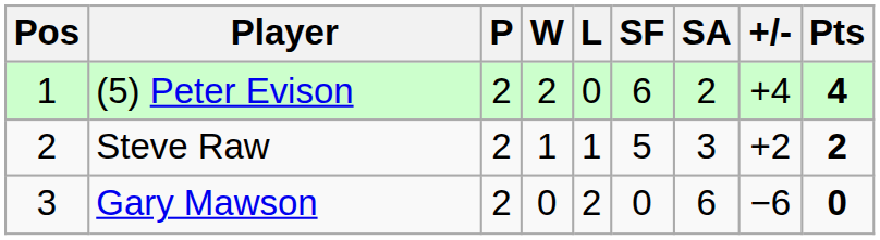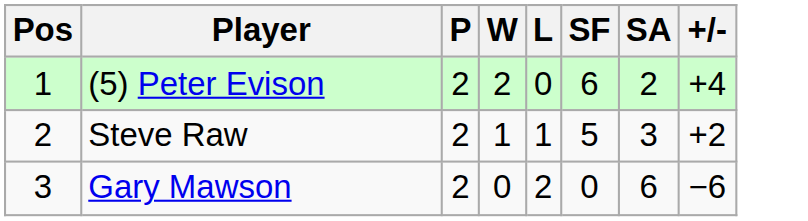 <table class="wikitable" style="text-align:center; margin: 1em auto 1em auto, align:left">
 <tr>
 <th width=20>Pos</th>
 <th width=168>Player</th>
 <th width=3>P</th>
 <th width=3>W</th>
 <th width=3>L</th>
 <th width=20>SF</th>
 <th width=20>SA</th>
 <th width=20>+/-</th>
-<th width=20>Pts</th>
 </tr>
 <tr align=center style="background: #ccffcc;">
 <td>1</td>
 <td align="left"> (5) <a href='#'>Peter Evison</a></td>
 <td>2</td>
 <td>2</td>
 <td>0</td>
 <td>6</td>
 <td>2</td>
 <td>+4</td>
-<td><strong>4</strong></td>
 </tr>
 <tr align=center>
 <td>2</td>
 <td align="left"> Steve Raw</td>
 <td>2</td>
 <td>1</td>
 <td>1</td>
 <td>5</td>
 <td>3</td>
 <td>+2</td>
-<td><strong>2</strong></td>
 </tr>
 <tr align=center>
 <td>3</td>
 <td align="left"> <a href='#'>Gary Mawson</a></td>
 <td>2</td>
 <td>0</td>
 <td>2</td>
 <td>0</td>
 <td>6</td>
 <td>−6</td>
-<td><strong>0</strong></td>
 </tr>
 </table>
